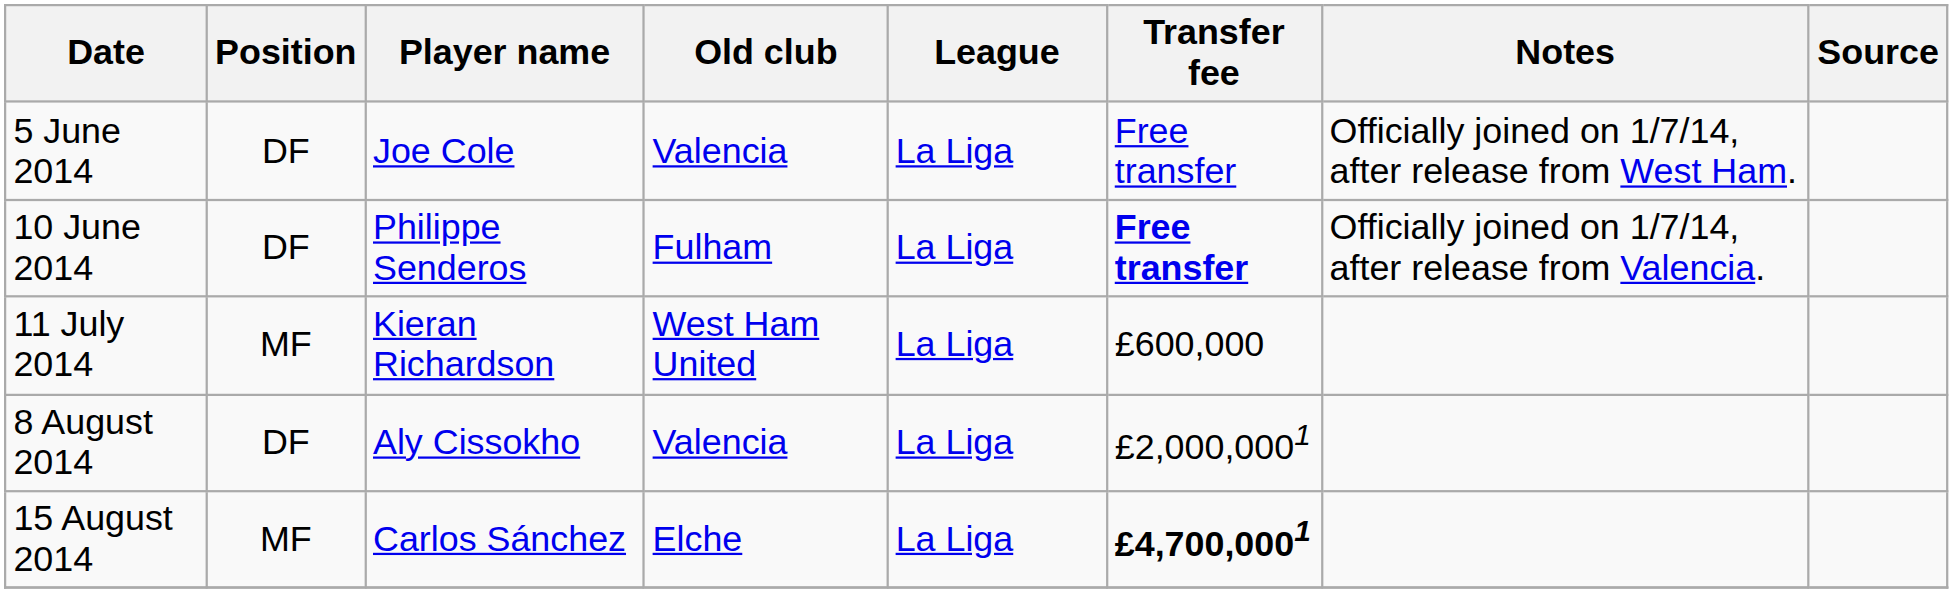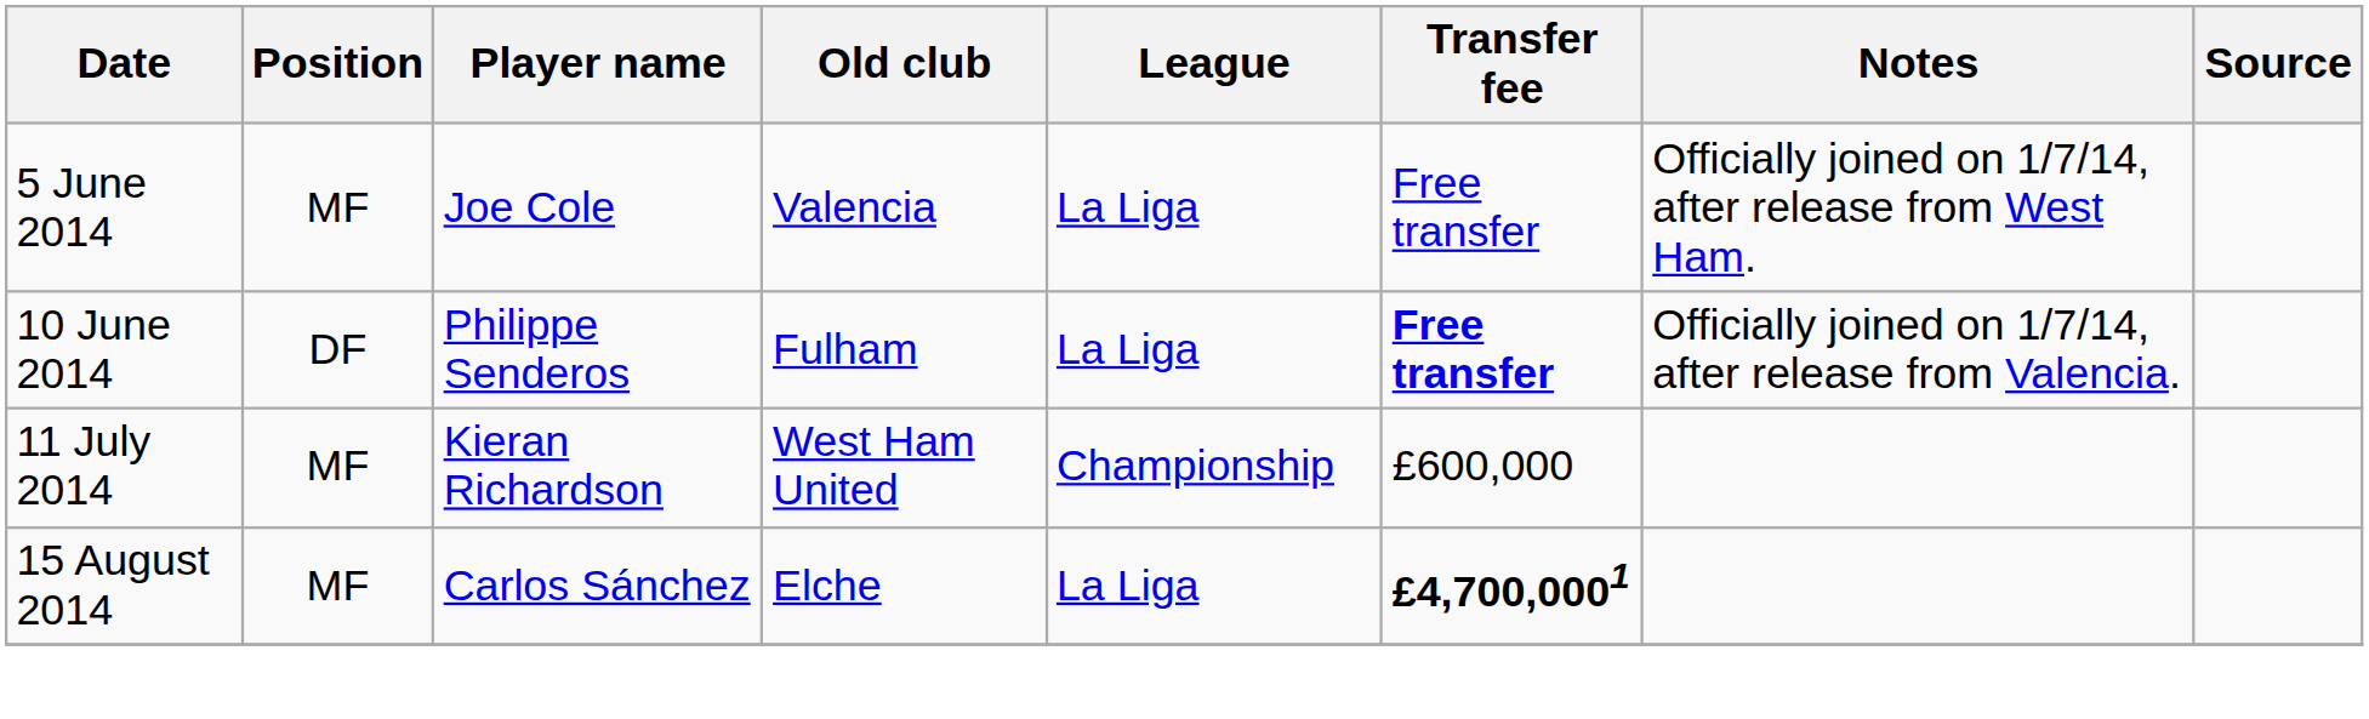 <table class="wikitable">
 <tr>
 <th width=130>Date</th>
 <th width=20>Position</th>
 <th width=170>Player name</th>
 <th width=160>Old club</th>
 <th width=140>League</th>
 <th width=90>Transfer fee</th>
 <th width=420>Notes</th>
 <th width=10>Source</th>
 </tr>
 <tr>
 <td>5 June 2014</td>
-<td style="text-align:center;">DF</td>
+<td style="text-align:center;">MF</td>
 <td> <a href='#'>Joe Cole</a></td>
 <td> <a href='#'>Valencia</a></td>
 <td> <a href='#'>La Liga</a></td>
 <td><a href='#'>Free transfer</a></td>
 <td>Officially joined on 1/7/14, after release from <a href='#'>West Ham</a>.</td>
 <td></td>
 </tr>
 <tr>
 <td>10 June 2014</td>
 <td style="text-align:center;">DF</td>
 <td> <a href='#'>Philippe Senderos</a></td>
 <td> <a href='#'>Fulham</a></td>
 <td> <a href='#'>La Liga</a></td>
 <td><strong><a href='#'>Free transfer</a></strong></td>
 <td>Officially joined on 1/7/14, after release from <a href='#'>Valencia</a>.</td>
 <td></td>
 </tr>
 <tr>
 <td>11 July 2014</td>
 <td style="text-align:center;">MF</td>
 <td> <a href='#'>Kieran Richardson</a></td>
 <td> <a href='#'>West Ham United</a></td>
-<td> <a href='#'>La Liga</a></td>
+<td> <a href='#'>Championship</a></td>
 <td>£600,000</td>
-<td></td>
-<td></td>
-</tr>
-<tr>
-<td>8 August 2014</td>
-<td style="text-align:center;">DF</td>
-<td> <a href='#'>Aly Cissokho</a></td>
-<td> <a href='#'>Valencia</a></td>
-<td> <a href='#'>La Liga</a></td>
-<td>£2,000,000<em><sup>1</sup></em></td>
 <td></td>
 <td></td>
 </tr>
 <tr>
 <td>15 August 2014</td>
 <td style="text-align:center;">MF</td>
 <td> <a href='#'>Carlos Sánchez</a></td>
 <td> <a href='#'>Elche</a></td>
 <td> <a href='#'>La Liga</a></td>
 <td><strong>£4,700,000<em><sup>1</sup></em></strong></td>
 <td></td>
 <td></td>
 </tr>
 <tr>
 </tr>
 </table>
